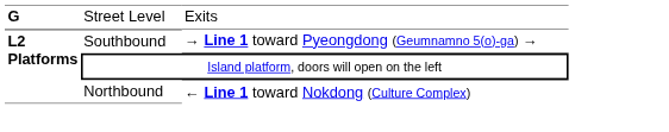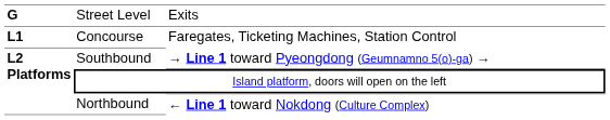 <table table border=0 cellspacing=0 cellpadding=3>
 <tr>
 <td style="border-top:solid 1px gray;border-bottom:solid 1px gray;" width=50 valign=top><strong>G</strong></td>
 <td style="border-top:solid 1px gray;border-bottom:solid 1px gray;" width=100 valign=top>Street Level</td>
 <td style="border-top:solid 1px gray;border-bottom:solid 1px gray;" width=400 valign=top>Exits</td>
+</tr>
+<tr>
+<td style="border-bottom:solid 0 gray;" width=50 valign=top><strong>L1</strong></td>
+<td style="border-bottom:solid 0 gray;" width=100 valign=top>Concourse</td>
+<td style="border-bottom:solid 0 gray;" width=500 valign=top>Faregates, Ticketing Machines, Station Control</td>
 </tr>
 <tr>
 <td style="border-top:solid 1px gray;border-bottom:solid 1px gray;" rowspan=3 valign=top><strong>L2<br>Platforms</strong></td>
 <td style="border-top:solid 1px gray;">Southbound</td>
 <td style="border-bottom:solid 1px gray;"><span>→</span> <a href='#'><span><span><strong>Line 1</strong></span></span></a> toward <a href='#'>Pyeongdong</a> <small>(<a href='#'>Geumnamno 5(o)-ga</a>)</small> →</td>
 </tr>
 <tr>
 <td style="border-top:solid 2px black;border-right:solid 2px black;border-left:solid 2px black;border-bottom:solid 2px black;text-align:center;" colspan=2><small><a href='#'>Island platform</a>, doors will open on the left</small></td>
 </tr>
 <tr>
 <td style="border-bottom:solid 1px gray;">Northbound</td>
 <td style="border-top:solid 1px gray;">← <a href='#'><span><span><strong>Line 1</strong></span></span></a> toward <a href='#'>Nokdong</a> <small>(<a href='#'>Culture Complex</a>)</small></td>
 </tr>
 </table>
